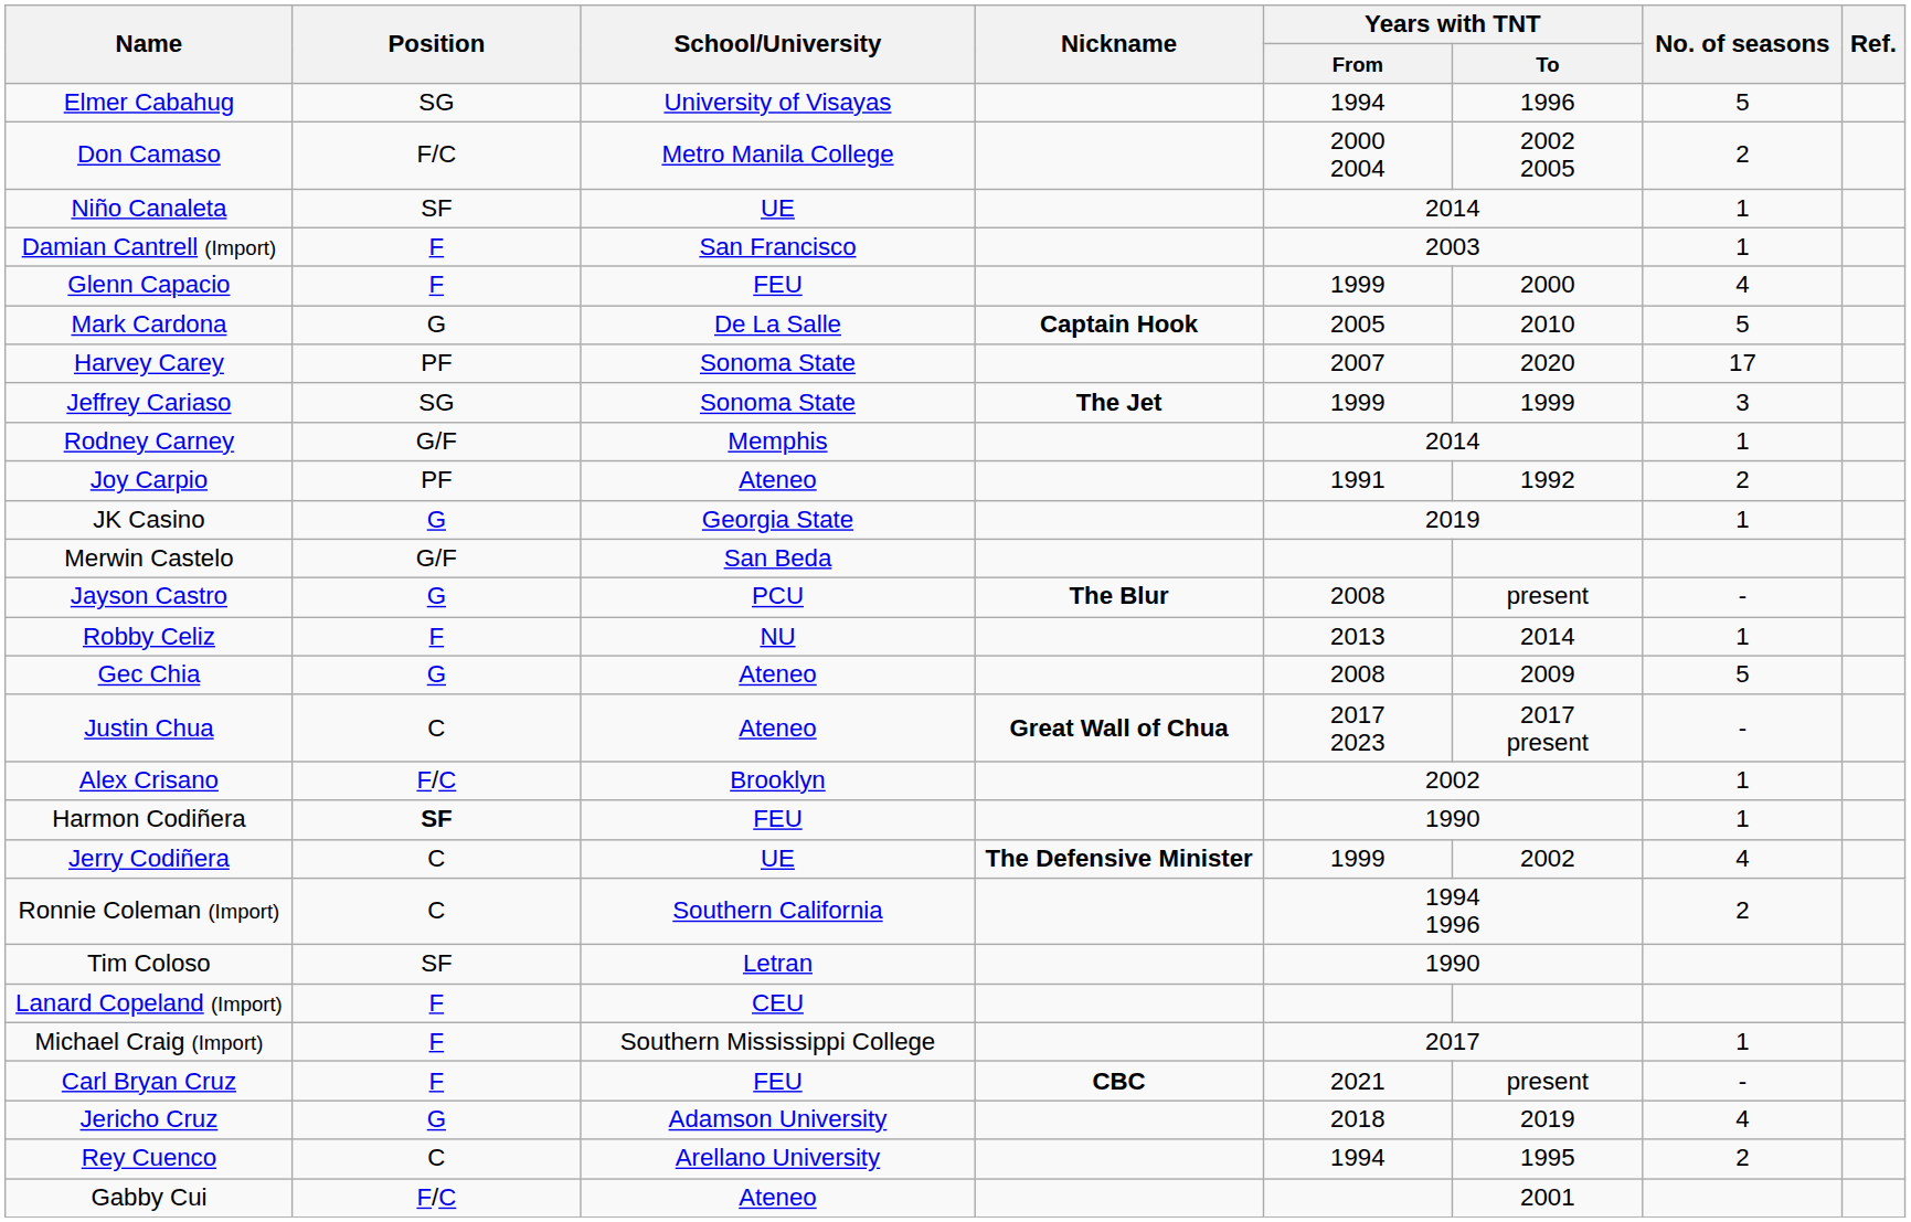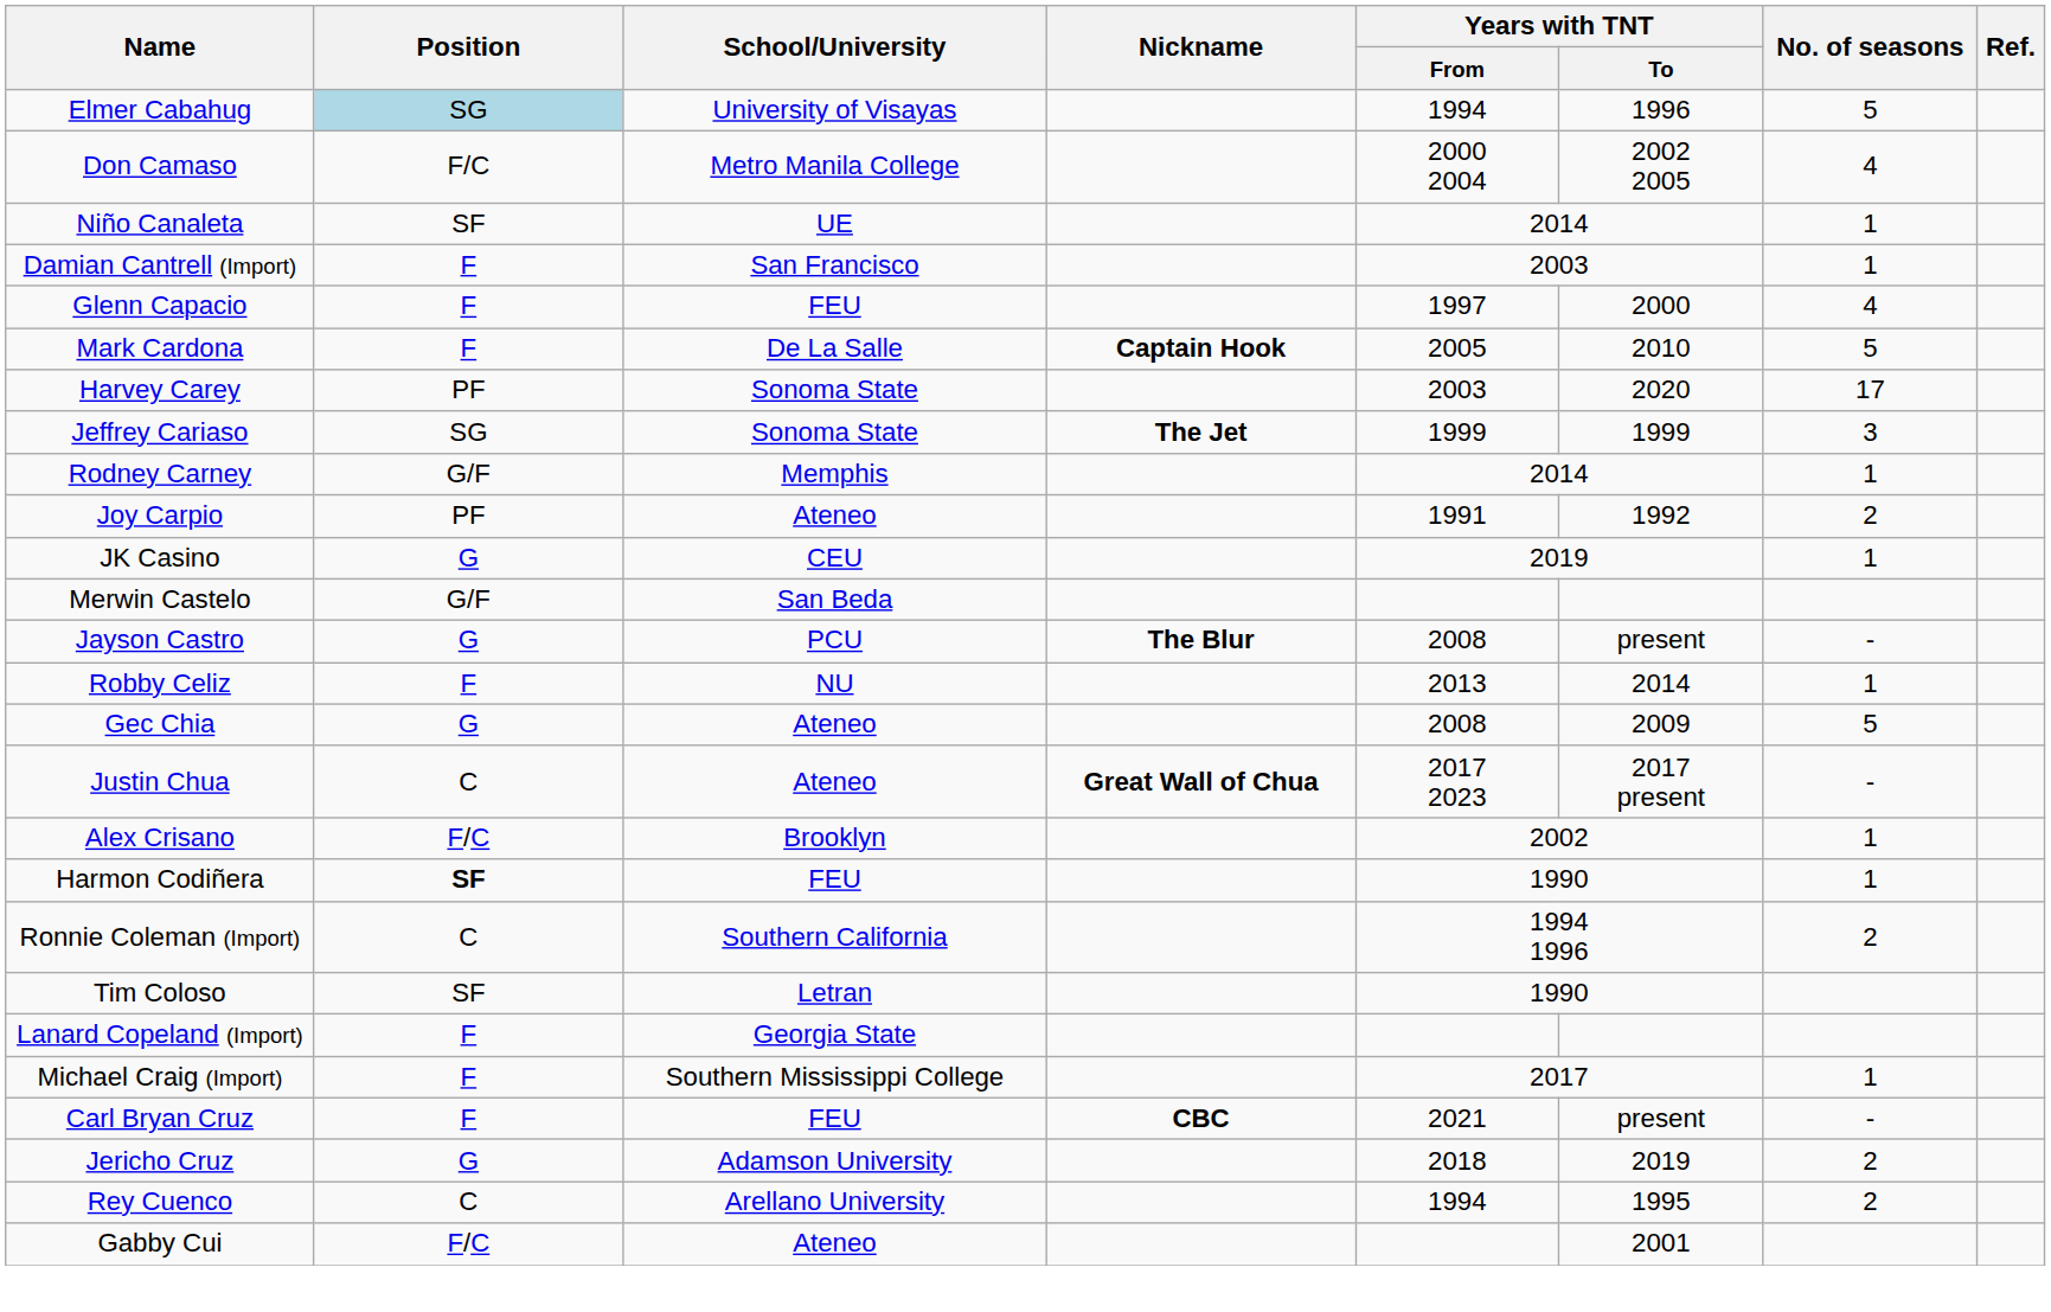 <table class="wikitable sortable" style="text-align:center" width="98%">
 <tr>
 <th style="width:180px;" rowspan="2">Name</th>
 <th style="width:180px;" rowspan="2">Position</th>
 <th style="width:250px;" rowspan="2">School/University</th>
 <th style="width:180px;" rowspan="2">Nickname</th>
 <th style="width:180px; text-align:center;" colspan="2">Years with TNT</th>
 <th rowspan="2">No. of seasons</th>
 <th rowspan="2"; class=unsortable>Ref.</th>
 </tr>
 <tr>
 <th style="width:10%; text-align:center;"><small>From</small></th>
 <th style="width:10%; text-align:center;"><small>To</small></th>
 </tr>
 <tr>
 <td><a href='#'>Elmer Cabahug</a></td>
-<td align=center>SG</td>
+<td align=center style="background: lightblue;">SG</td>
 <td><a href='#'>University of Visayas</a></td>
 <td align=center></td>
 <td align=center>1994</td>
 <td>1996</td>
 <td>5</td>
 <td></td>
 </tr>
 <tr>
 <td><a href='#'>Don Camaso</a></td>
 <td align=center>F/C</td>
 <td><a href='#'>Metro Manila College</a></td>
 <td align=center></td>
 <td align=center>2000<br>2004</td>
 <td>2002<br>2005</td>
-<td>2</td>
+<td>4</td>
 <td></td>
 </tr>
 <tr>
 <td><a href='#'>Niño Canaleta</a></td>
 <td align=center>SF</td>
 <td><a href='#'>UE</a></td>
 <td align=center></td>
 <td colspan="2" align="center">2014</td>
 <td>1</td>
 <td></td>
 </tr>
 <tr>
 <td><a href='#'>Damian Cantrell</a> <small>(Import)</small></td>
 <td align=center><a href='#'>F</a></td>
 <td><a href='#'>San Francisco</a></td>
 <td align=center></td>
 <td colspan="2" align="center">2003</td>
 <td>1</td>
 <td></td>
 </tr>
 <tr>
 <td><a href='#'>Glenn Capacio</a></td>
 <td align=center><a href='#'>F</a></td>
 <td><a href='#'>FEU</a></td>
 <td align=center></td>
-<td align=center>1999</td>
+<td align=center>1997</td>
 <td>2000</td>
 <td>4</td>
 <td></td>
 </tr>
 <tr>
 <td><a href='#'>Mark Cardona</a></td>
-<td align=center>G</td>
+<td align=center><a href='#'>F</a></td>
 <td><a href='#'>De La Salle</a></td>
 <td align=center><strong>Captain Hook</strong></td>
 <td align=center>2005</td>
 <td>2010</td>
 <td>5</td>
 <td></td>
 </tr>
 <tr>
 <td><a href='#'>Harvey Carey</a></td>
 <td align=center>PF</td>
 <td><a href='#'>Sonoma State</a></td>
 <td align=center></td>
-<td align=center>2007</td>
+<td align=center>2003</td>
 <td>2020</td>
 <td>17</td>
 <td></td>
 </tr>
 <tr>
 <td><a href='#'>Jeffrey Cariaso</a></td>
 <td align=center>SG</td>
 <td><a href='#'>Sonoma State</a></td>
 <td align=center><strong>The Jet</strong></td>
 <td align=center>1999</td>
 <td>1999</td>
 <td>3</td>
 <td></td>
 </tr>
 <tr>
 <td><a href='#'>Rodney Carney</a></td>
 <td align=center>G/F</td>
 <td><a href='#'>Memphis</a></td>
 <td align=center></td>
 <td colspan="2" align="center">2014</td>
 <td>1</td>
 <td></td>
 </tr>
 <tr>
 <td><a href='#'>Joy Carpio</a></td>
 <td align=center>PF</td>
 <td><a href='#'>Ateneo</a></td>
 <td align=center></td>
 <td align=center>1991</td>
 <td>1992</td>
 <td>2</td>
 <td></td>
 </tr>
 <tr>
 <td>JK Casino</td>
 <td><a href='#'>G</a></td>
-<td><a href='#'>Georgia State</a></td>
+<td><a href='#'>CEU</a></td>
 <td></td>
 <td colspan="2">2019</td>
 <td>1</td>
 <td></td>
 </tr>
 <tr>
 <td>Merwin Castelo</td>
 <td align=center>G/F</td>
 <td><a href='#'>San Beda</a></td>
 <td align=center></td>
 <td align=center></td>
 <td></td>
 <td></td>
 <td></td>
 </tr>
 <tr>
 <td><a href='#'>Jayson Castro</a></td>
 <td align=center><a href='#'>G</a></td>
 <td><a href='#'>PCU</a></td>
 <td align=center><strong>The Blur</strong></td>
 <td align=center>2008</td>
 <td>present</td>
 <td>-</td>
 <td></td>
 </tr>
 <tr>
 <td><a href='#'>Robby Celiz</a></td>
 <td align=center><a href='#'>F</a></td>
 <td><a href='#'>NU</a></td>
 <td align=center></td>
 <td align=center>2013</td>
 <td>2014</td>
 <td>1</td>
 <td></td>
 </tr>
 <tr>
 <td><a href='#'>Gec Chia</a></td>
 <td align="center"><a href='#'>G</a></td>
 <td><a href='#'>Ateneo</a></td>
 <td align="center"></td>
 <td align="center">2008</td>
 <td>2009</td>
 <td>5</td>
 <td></td>
 </tr>
 <tr>
 <td><a href='#'>Justin Chua</a></td>
 <td align="center">C</td>
 <td><a href='#'>Ateneo</a></td>
 <td align="center"><strong>Great Wall of Chua</strong></td>
 <td align="center">2017<br>2023</td>
 <td>2017<br>present</td>
 <td>-</td>
 <td></td>
 </tr>
 <tr>
 <td><a href='#'>Alex Crisano</a></td>
 <td align="center"><a href='#'>F</a>/<a href='#'>C</a></td>
 <td><a href='#'>Brooklyn</a></td>
 <td align="center"></td>
 <td colspan="2" align="center">2002</td>
 <td>1</td>
 <td></td>
 </tr>
 <tr>
 <td>Harmon Codiñera</td>
 <td align="center"><strong>SF</strong></td>
 <td><a href='#'>FEU</a></td>
 <td align="center"></td>
 <td colspan="2" align="center">1990</td>
 <td>1</td>
 <td></td>
 </tr>
 <tr>
-<td><a href='#'>Jerry Codiñera</a></td>
-<td align="center">C</td>
-<td><a href='#'>UE</a></td>
-<td align="center"><strong>The Defensive Minister</strong></td>
-<td align="center">1999</td>
-<td>2002</td>
-<td>4</td>
-<td></td>
-</tr>
-<tr>
 <td>Ronnie Coleman <small>(Import)</small></td>
 <td align="center">C</td>
 <td><a href='#'>Southern California</a></td>
 <td align="center"></td>
 <td colspan="2" align="center">1994<br>1996</td>
 <td>2</td>
 <td></td>
 </tr>
 <tr>
 <td>Tim Coloso</td>
 <td align="center">SF</td>
 <td><a href='#'>Letran</a></td>
 <td align="center"></td>
 <td colspan="2" align="center">1990</td>
 <td></td>
 <td></td>
 </tr>
 <tr>
 <td><a href='#'>Lanard Copeland</a> <small>(Import)</small></td>
 <td align="center"><a href='#'>F</a></td>
-<td><a href='#'>CEU</a></td>
+<td><a href='#'>Georgia State</a></td>
 <td align="center"></td>
 <td align="center"></td>
 <td></td>
 <td></td>
 <td></td>
 </tr>
 <tr>
 <td>Michael Craig <small>(Import)</small></td>
 <td align="center"><a href='#'>F</a></td>
 <td>Southern Mississippi College</td>
 <td align="center"></td>
 <td colspan="2" align="center">2017</td>
 <td>1</td>
 <td></td>
 </tr>
 <tr>
 <td><a href='#'>Carl Bryan Cruz</a></td>
 <td><a href='#'>F</a></td>
 <td><a href='#'>FEU</a></td>
 <td><strong>CBC</strong></td>
 <td>2021</td>
 <td>present</td>
 <td>-</td>
 <td></td>
 </tr>
 <tr>
 <td><a href='#'>Jericho Cruz</a></td>
 <td align="center"><a href='#'>G</a></td>
 <td><a href='#'>Adamson University</a></td>
 <td align="center"></td>
 <td align="center">2018</td>
 <td>2019</td>
-<td>4</td>
+<td>2</td>
 <td></td>
 </tr>
 <tr>
 <td><a href='#'>Rey Cuenco</a></td>
 <td align="center">C</td>
 <td><a href='#'>Arellano University</a></td>
 <td align="center"></td>
 <td align="center">1994</td>
 <td>1995</td>
 <td>2</td>
 <td></td>
 </tr>
 <tr>
 <td>Gabby Cui</td>
 <td align="center"><a href='#'>F</a>/<a href='#'>C</a></td>
 <td><a href='#'>Ateneo</a></td>
 <td align="center"></td>
 <td align="center"></td>
 <td>2001</td>
 <td></td>
 <td></td>
 </tr>
 </table>
